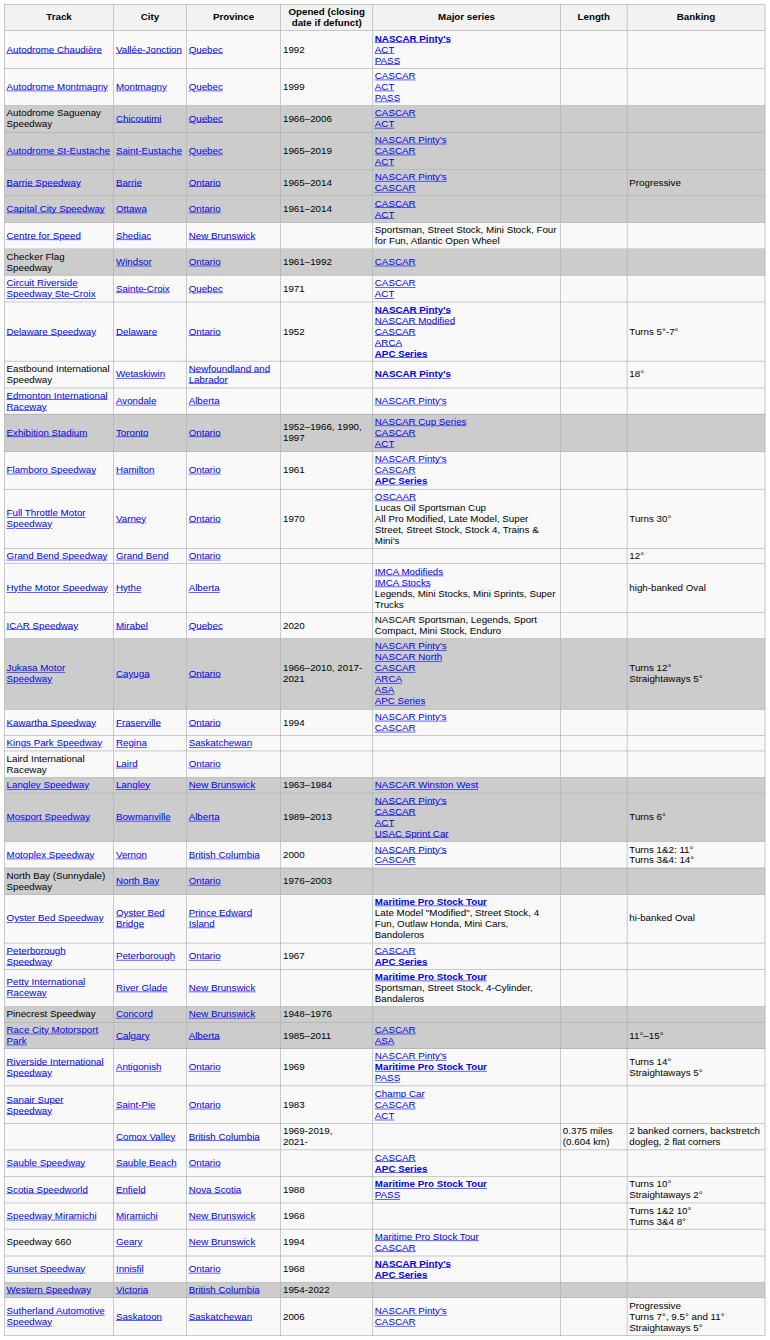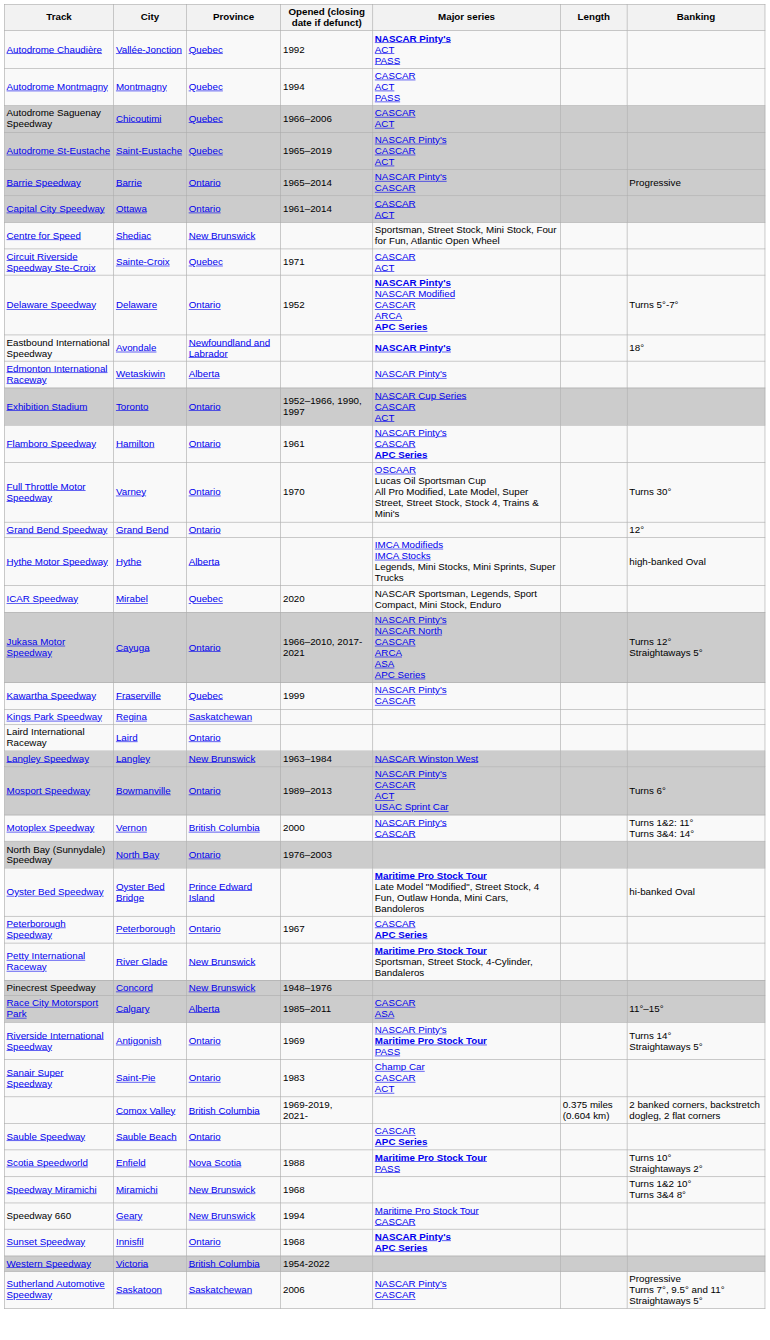 <table class="wikitable sortable">
 <tr>
 <th>Track</th>
 <th>City</th>
 <th>Province</th>
 <th>Opened (closing date if defunct)</th>
 <th>Major series</th>
 <th>Length</th>
 <th>Banking</th>
 </tr>
 <tr>
 <td><a href='#'>Autodrome Chaudière</a></td>
 <td><a href='#'>Vallée-Jonction</a> <br><small> </small></td>
 <td><a href='#'>Quebec</a></td>
 <td>1992</td>
 <td><strong><a href='#'>NASCAR Pinty's</a></strong><br><a href='#'>ACT</a><br><a href='#'>PASS</a></td>
 <td></td>
 <td></td>
 </tr>
 <tr>
 <td><a href='#'>Autodrome Montmagny</a></td>
 <td><a href='#'>Montmagny</a><br><small> </small></td>
 <td><a href='#'>Quebec</a></td>
-<td>1999</td>
+<td>1994</td>
 <td><a href='#'>CASCAR</a><br><a href='#'>ACT</a><br><a href='#'>PASS</a></td>
 <td></td>
 <td></td>
 </tr>
 <tr style="background:#CCCCCC;">
 <td>Autodrome Saguenay Speedway</td>
 <td><a href='#'>Chicoutimi</a><br><small> </small></td>
 <td><a href='#'>Quebec</a></td>
 <td>1966–2006</td>
 <td><a href='#'>CASCAR</a><br><a href='#'>ACT</a></td>
 <td></td>
 <td></td>
 </tr>
 <tr style="background:#CCCCCC;">
 <td><a href='#'>Autodrome St-Eustache</a></td>
 <td><a href='#'>Saint-Eustache</a> <br><small></small></td>
 <td><a href='#'>Quebec</a><br></td>
 <td>1965–2019</td>
 <td><a href='#'>NASCAR Pinty's</a><br><a href='#'>CASCAR</a><br><a href='#'>ACT</a></td>
 <td></td>
 <td></td>
 </tr>
 <tr style="background:#CCCCCC;">
 <td><a href='#'>Barrie Speedway</a></td>
 <td><a href='#'>Barrie</a> <br><small> </small></td>
 <td><a href='#'>Ontario</a></td>
 <td>1965–2014</td>
 <td><a href='#'>NASCAR Pinty's</a><br><a href='#'>CASCAR</a></td>
 <td></td>
 <td>Progressive</td>
 </tr>
 <tr style="background:#CCCCCC;">
 <td><a href='#'>Capital City Speedway</a></td>
 <td><a href='#'>Ottawa</a> <br><small></small></td>
 <td><a href='#'>Ontario</a></td>
 <td>1961–2014</td>
 <td><a href='#'>CASCAR</a><br><a href='#'>ACT</a></td>
 <td></td>
 <td></td>
 </tr>
 <tr>
 <td><a href='#'>Centre for Speed</a></td>
 <td><a href='#'>Shediac</a></td>
 <td><a href='#'>New Brunswick</a><br></td>
 <td></td>
 <td>Sportsman, Street Stock, Mini Stock, Four for Fun, Atlantic Open Wheel</td>
 <td></td>
 <td></td>
 </tr>
-<tr style="background:#CCCCCC;">
-<td>Checker Flag Speedway</td>
-<td><a href='#'>Windsor</a><br><small> </small></td>
-<td><a href='#'>Ontario</a></td>
-<td>1961–1992</td>
-<td><a href='#'>CASCAR</a></td>
-<td></td>
-<td></td>
-</tr>
 <tr>
 <td><a href='#'>Circuit Riverside Speedway Ste-Croix</a></td>
 <td><a href='#'>Sainte-Croix</a><br><small> </small></td>
 <td><a href='#'>Quebec</a></td>
 <td>1971</td>
 <td><a href='#'>CASCAR</a><br><a href='#'>ACT</a></td>
 <td></td>
 <td></td>
 </tr>
 <tr>
 <td><a href='#'>Delaware Speedway</a></td>
 <td><a href='#'>Delaware</a> <br><small> </small></td>
 <td><a href='#'>Ontario</a></td>
 <td>1952</td>
 <td><strong><a href='#'>NASCAR Pinty's</a></strong><br><a href='#'>NASCAR Modified</a><br><a href='#'>CASCAR</a><br><a href='#'>ARCA</a><br><strong><a href='#'>APC Series</a></strong></td>
 <td></td>
 <td>Turns 5°-7°</td>
 </tr>
 <tr>
 <td>Eastbound International Speedway</td>
-<td><a href='#'>Wetaskiwin</a> <br><small> </small></td>
+<td><a href='#'>Avondale</a> <br><small> </small></td>
 <td><a href='#'>Newfoundland and Labrador</a></td>
 <td></td>
 <td><strong><a href='#'>NASCAR Pinty's</a></strong></td>
 <td></td>
 <td>18°</td>
 </tr>
 <tr>
 <td><a href='#'>Edmonton International Raceway</a></td>
-<td><a href='#'>Avondale</a> <br><small> </small></td>
+<td><a href='#'>Wetaskiwin</a> <br><small> </small></td>
 <td><a href='#'>Alberta</a></td>
 <td></td>
 <td><a href='#'>NASCAR Pinty's</a></td>
 <td></td>
 <td></td>
 </tr>
 <tr style="background:#CCCCCC;">
 <td><a href='#'>Exhibition Stadium</a></td>
 <td><a href='#'>Toronto</a><br><small> </small></td>
 <td><a href='#'>Ontario</a></td>
 <td>1952–1966, 1990, 1997</td>
 <td><a href='#'>NASCAR Cup Series</a><br><a href='#'>CASCAR</a><br><a href='#'>ACT</a></td>
 <td></td>
 <td></td>
 </tr>
 <tr>
 <td><a href='#'>Flamboro Speedway</a></td>
 <td><a href='#'>Hamilton</a><br><small> </small></td>
 <td><a href='#'>Ontario</a></td>
 <td>1961</td>
 <td><a href='#'>NASCAR Pinty's</a><br><a href='#'>CASCAR</a><br><strong><a href='#'>APC Series</a></strong></td>
 <td></td>
 <td></td>
 </tr>
 <tr>
 <td><a href='#'>Full Throttle Motor Speedway</a></td>
 <td><a href='#'>Varney</a><br><small></small></td>
 <td><a href='#'>Ontario</a><br></td>
 <td>1970</td>
 <td><a href='#'>OSCAAR</a><br>Lucas Oil Sportsman Cup<br>All Pro Modified, Late Model, Super Street, Street Stock, Stock 4, Trains & Mini's</td>
 <td></td>
 <td>Turns 30°</td>
 </tr>
 <tr>
 <td><a href='#'>Grand Bend Speedway</a></td>
 <td><a href='#'>Grand Bend</a><br><small> </small></td>
 <td><a href='#'>Ontario</a></td>
 <td></td>
 <td></td>
 <td></td>
 <td>12°</td>
 </tr>
 <tr>
 <td><a href='#'>Hythe Motor Speedway</a></td>
 <td><a href='#'>Hythe</a></td>
 <td><a href='#'>Alberta</a></td>
 <td></td>
 <td><a href='#'>IMCA Modifieds</a><br><a href='#'>IMCA Stocks</a><br>Legends, Mini Stocks, Mini Sprints, Super Trucks</td>
 <td></td>
 <td>high-banked Oval</td>
 </tr>
 <tr>
 <td><a href='#'>ICAR Speedway</a></td>
 <td><a href='#'>Mirabel</a> <br><small> </small></td>
 <td><a href='#'>Quebec</a></td>
 <td>2020</td>
 <td>NASCAR Sportsman, Legends, Sport Compact, Mini Stock, Enduro</td>
 <td></td>
 <td></td>
 </tr>
 <tr style="background:#CCCCCC;">
 <td><a href='#'>Jukasa Motor Speedway</a></td>
 <td><a href='#'>Cayuga</a> <br><small> </small></td>
 <td><a href='#'>Ontario</a></td>
 <td>1966–2010, 2017-2021</td>
 <td><a href='#'>NASCAR Pinty's</a><br><a href='#'>NASCAR North</a><br><a href='#'>CASCAR</a><br><a href='#'>ARCA</a><br><a href='#'>ASA</a><br><a href='#'>APC Series</a></td>
 <td></td>
 <td>Turns 12°<br>Straightaways 5°</td>
 </tr>
 <tr>
 <td><a href='#'>Kawartha Speedway</a></td>
 <td><a href='#'>Fraserville</a><br><small></small></td>
-<td><a href='#'>Ontario</a></td>
-<td>1994</td>
+<td><a href='#'>Quebec</a></td>
+<td>1999</td>
 <td><a href='#'>NASCAR Pinty's</a><br><a href='#'>CASCAR</a></td>
 <td></td>
 <td></td>
 </tr>
 <tr>
 <td><a href='#'>Kings Park Speedway</a></td>
 <td><a href='#'>Regina</a><br><small> </small></td>
 <td><a href='#'>Saskatchewan</a></td>
 <td></td>
 <td></td>
 <td></td>
 <td></td>
 </tr>
 <tr>
 <td>Laird International Raceway</td>
 <td><a href='#'>Laird</a><br><small> </small></td>
 <td><a href='#'>Ontario</a></td>
 <td></td>
 <td></td>
 <td></td>
 <td></td>
 </tr>
 <tr style="background:#CCCCCC;">
 <td><a href='#'>Langley Speedway</a></td>
 <td><a href='#'>Langley</a><br><small> </small></td>
 <td><a href='#'>New Brunswick</a></td>
 <td>1963–1984</td>
 <td><a href='#'>NASCAR Winston West</a></td>
 <td></td>
 <td></td>
 </tr>
 <tr style="background:#CCCCCC;">
 <td><a href='#'>Mosport Speedway</a></td>
 <td><a href='#'>Bowmanville</a><br><small> </small></td>
-<td><a href='#'>Alberta</a></td>
+<td><a href='#'>Ontario</a></td>
 <td>1989–2013</td>
 <td><a href='#'>NASCAR Pinty's</a><br><a href='#'>CASCAR</a><br><a href='#'>ACT</a><br><a href='#'>USAC Sprint Car</a></td>
 <td></td>
 <td>Turns 6°</td>
 </tr>
 <tr>
 <td><a href='#'>Motoplex Speedway</a></td>
 <td><a href='#'>Vernon</a> <br><small> </small></td>
 <td><a href='#'>British Columbia</a></td>
 <td>2000</td>
 <td><a href='#'>NASCAR Pinty's</a><br><a href='#'>CASCAR</a></td>
 <td></td>
 <td>Turns 1&2: 11°<br>Turns 3&4: 14°</td>
 </tr>
 <tr style="background:#CCCCCC;">
 <td>North Bay (Sunnydale) Speedway</td>
 <td><a href='#'>North Bay</a><br><small> </small></td>
 <td><a href='#'>Ontario</a></td>
 <td>1976–2003</td>
 <td></td>
 <td></td>
 <td></td>
 </tr>
 <tr>
 <td><a href='#'>Oyster Bed Speedway</a></td>
 <td><a href='#'>Oyster Bed Bridge</a></td>
 <td><a href='#'>Prince Edward Island</a><br></td>
 <td></td>
 <td><strong><a href='#'>Maritime Pro Stock Tour</a></strong><br>Late Model "Modified", Street Stock, 4 Fun, Outlaw Honda, Mini Cars, Bandoleros</td>
 <td></td>
 <td>hi-banked Oval</td>
 </tr>
 <tr>
 <td><a href='#'>Peterborough Speedway</a></td>
 <td><a href='#'>Peterborough</a><br><small></small></td>
 <td><a href='#'>Ontario</a></td>
 <td>1967</td>
 <td><a href='#'>CASCAR</a><br><strong><a href='#'>APC Series</a></strong></td>
 <td></td>
 <td></td>
 </tr>
 <tr>
 <td><a href='#'>Petty International Raceway</a></td>
 <td><a href='#'>River Glade</a></td>
 <td><a href='#'>New Brunswick</a><br></td>
 <td></td>
 <td><strong><a href='#'>Maritime Pro Stock Tour</a></strong><br>Sportsman, Street Stock, 4-Cylinder, Bandaleros</td>
 <td></td>
 <td></td>
 </tr>
 <tr style="background:#CCCCCC;">
 <td>Pinecrest Speedway</td>
 <td><a href='#'>Concord</a> <br><small> </small></td>
 <td><a href='#'>New Brunswick</a></td>
 <td>1948–1976</td>
 <td></td>
 <td></td>
 <td></td>
 </tr>
 <tr style="background:#CCCCCC;">
 <td><a href='#'>Race City Motorsport Park</a></td>
 <td><a href='#'>Calgary</a><br><small> </small></td>
 <td><a href='#'>Alberta</a></td>
 <td>1985–2011</td>
 <td><a href='#'>CASCAR</a><br><a href='#'>ASA</a></td>
 <td></td>
 <td>11°–15°</td>
 </tr>
 <tr>
 <td><a href='#'>Riverside International Speedway</a></td>
 <td><a href='#'>Antigonish</a> <br><small> </small></td>
 <td><a href='#'>Ontario</a></td>
 <td>1969</td>
 <td><a href='#'>NASCAR Pinty's</a><br><strong><a href='#'>Maritime Pro Stock Tour</a></strong><br><a href='#'>PASS</a></td>
 <td></td>
 <td>Turns 14°<br>Straightaways 5°</td>
 </tr>
 <tr>
 <td><a href='#'>Sanair Super Speedway</a></td>
 <td><a href='#'>Saint-Pie</a><br><small> </small></td>
 <td><a href='#'>Ontario</a></td>
 <td>1983</td>
 <td><a href='#'>Champ Car</a><br><a href='#'>CASCAR</a><br><a href='#'>ACT</a></td>
 <td></td>
 <td></td>
 </tr>
 <tr>
 <td></td>
 <td><a href='#'>Comox Valley</a><br></td>
 <td><a href='#'>British Columbia</a></td>
 <td>1969-2019,<br>2021-</td>
 <td><br></td>
 <td>0.375 miles (0.604 km)</td>
 <td>2 banked corners, backstretch dogleg, 2 flat corners</td>
 </tr>
 <tr>
 <td><a href='#'>Sauble Speedway</a></td>
 <td><a href='#'>Sauble Beach</a> <br><small> </small></td>
 <td><a href='#'>Ontario</a></td>
 <td></td>
 <td><a href='#'>CASCAR</a><br><strong><a href='#'>APC Series</a></strong></td>
 <td></td>
 <td></td>
 </tr>
 <tr>
 <td><a href='#'>Scotia Speedworld</a></td>
 <td><a href='#'>Enfield</a><br><small> </small></td>
 <td><a href='#'>Nova Scotia</a></td>
 <td>1988</td>
 <td><strong><a href='#'>Maritime Pro Stock Tour</a></strong><br><a href='#'>PASS</a></td>
 <td></td>
 <td>Turns 10°<br>Straightaways 2°</td>
 </tr>
 <tr>
 <td><a href='#'>Speedway Miramichi</a></td>
 <td><a href='#'>Miramichi</a><br><small> </small></td>
 <td><a href='#'>New Brunswick</a></td>
 <td>1968</td>
 <td></td>
 <td></td>
 <td>Turns 1&2 10°<br>Turns 3&4 8°</td>
 </tr>
 <tr>
 <td>Speedway 660</td>
 <td><a href='#'>Geary</a><br><small> </small></td>
 <td><a href='#'>New Brunswick</a></td>
 <td>1994</td>
 <td><a href='#'>Maritime Pro Stock Tour</a><br><a href='#'>CASCAR</a></td>
 <td></td>
 <td></td>
 </tr>
 <tr>
 <td><a href='#'>Sunset Speedway</a></td>
 <td><a href='#'>Innisfil</a><br><small></small></td>
 <td><a href='#'>Ontario</a></td>
 <td>1968</td>
 <td><strong><a href='#'>NASCAR Pinty's</a></strong><br><strong><a href='#'>APC Series</a></strong></td>
 <td></td>
 <td></td>
 </tr>
 <tr style="background:#CCCCCC;">
 <td><a href='#'>Western Speedway</a></td>
 <td><a href='#'>Victoria</a><br><small> </small></td>
 <td><a href='#'>British Columbia</a></td>
 <td>1954-2022</td>
 <td></td>
 <td></td>
 <td></td>
 </tr>
 <tr>
 <td><a href='#'>Sutherland Automotive Speedway</a></td>
 <td><a href='#'>Saskatoon</a> <br><small> </small></td>
 <td><a href='#'>Saskatchewan</a></td>
 <td>2006</td>
 <td><a href='#'>NASCAR Pinty's</a><br><a href='#'>CASCAR</a></td>
 <td></td>
 <td>Progressive<br>Turns 7°, 9.5° and 11°<br>Straightaways 5°</td>
 </tr>
 </table>
